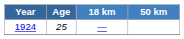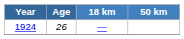 <table class="wikitable" style="font-size:95%; text-align:center; border:grey solid 1px; border-collapse:collapse; background:#ffffff;">
 <tr>
 <th style="background-color:#369; color:white; width:60px;"> Year </th>
 <th style="background-color:#369; color:white; width:40px;"> Age </th>
 <th style="background-color:#4180be; color:white; width:75px;"> 18 km </th>
 <th style="background-color:#4180be; color:white; width:75px;"> 50 km </th>
 </tr>
 <tr>
 <td><a href='#'>1924</a></td>
-<td><em>25</em></td>
+<td><em>26</em></td>
 <td><a href='#'>—</a></td>
 <td><a href='#'></a></td>
 </tr>
 <tr>
 </tr>
 </table>
